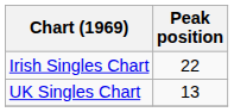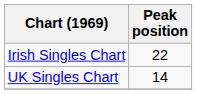 <table class="wikitable">
 <tr>
 <th>Chart (1969)</th>
 <th>Peak<br>position</th>
 </tr>
 <tr>
 <td align="left"><a href='#'>Irish Singles Chart</a></td>
 <td align="center">22</td>
 </tr>
 <tr>
 <td align="left"><a href='#'>UK Singles Chart</a></td>
-<td align="center">13</td>
+<td align="center">14</td>
 </tr>
 <tr>
 </tr>
 </table>
